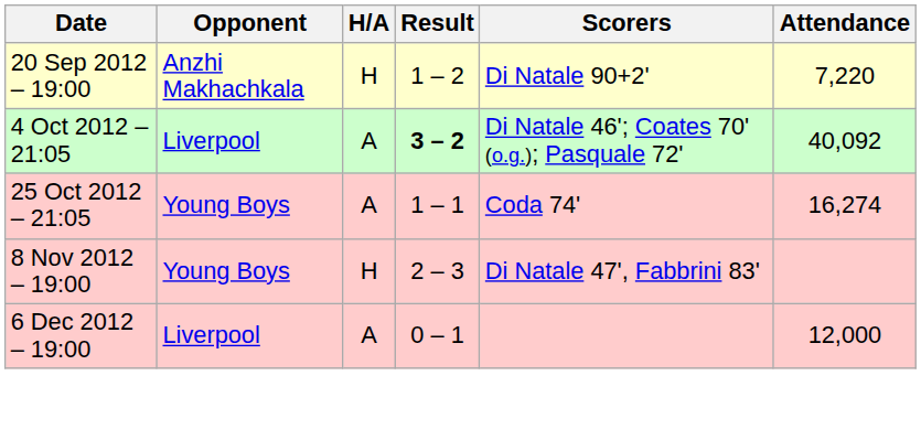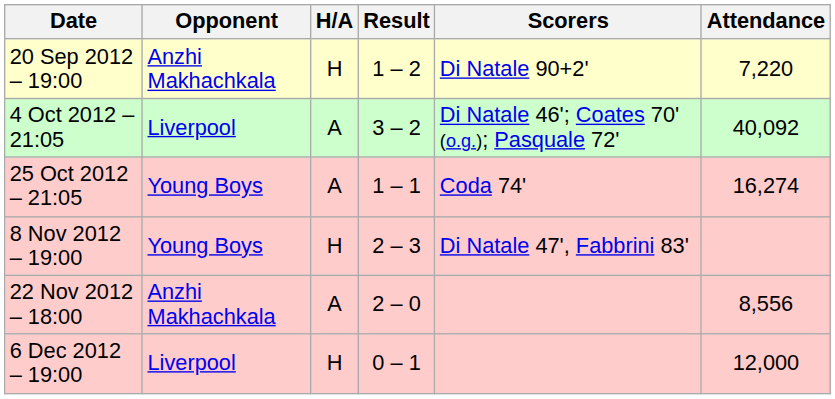 <table class="wikitable">
 <tr>
 <th>Date</th>
 <th>Opponent</th>
 <th>H/A</th>
 <th>Result</th>
 <th>Scorers</th>
 <th>Attendance</th>
 </tr>
 <tr bgcolor = "#ffffcc">
 <td>20 Sep 2012 – 19:00</td>
 <td> <a href='#'>Anzhi Makhachkala</a></td>
 <td align=center>H</td>
 <td align=center>1 – 2</td>
 <td><a href='#'>Di Natale</a> 90+2'</td>
 <td align="center">7,220</td>
 </tr>
 <tr bgcolor = "#ccffcc">
 <td>4 Oct 2012 – 21:05</td>
 <td> <a href='#'>Liverpool</a></td>
 <td align=center>A</td>
-<td align=center><strong>3 – 2</strong></td>
+<td align=center>3 – 2</td>
 <td><a href='#'>Di Natale</a> 46'; <a href='#'>Coates</a> 70' <small>(<a href='#'>o.g.</a>)</small>; <a href='#'>Pasquale</a> 72'</td>
 <td align="center">40,092</td>
 </tr>
 <tr bgcolor = "#ffcccc">
 <td>25 Oct 2012 – 21:05</td>
 <td> <a href='#'>Young Boys</a></td>
 <td align=center>A</td>
 <td align=center>1 – 1</td>
 <td><a href='#'>Coda</a> 74'</td>
 <td align="center">16,274</td>
 </tr>
 <tr bgcolor = "#ffcccc">
 <td>8 Nov 2012 – 19:00</td>
 <td> <a href='#'>Young Boys</a></td>
 <td align=center>H</td>
 <td align=center>2 – 3</td>
 <td><a href='#'>Di Natale</a> 47', <a href='#'>Fabbrini</a> 83'</td>
 <td align="center"></td>
 </tr>
 <tr bgcolor = "#ffcccc">
+<td>22 Nov 2012 – 18:00</td>
+<td> <a href='#'>Anzhi Makhachkala</a></td>
+<td align=center>A</td>
+<td align=center>2 – 0</td>
+<td></td>
+<td align="center">8,556</td>
+</tr>
+<tr bgcolor = "#ffcccc">
 <td>6 Dec 2012 – 19:00</td>
 <td> <a href='#'>Liverpool</a></td>
-<td align=center>A</td>
+<td align=center>H</td>
 <td align=center>0 – 1</td>
 <td></td>
 <td align="center">12,000</td>
 </tr>
 </table>
